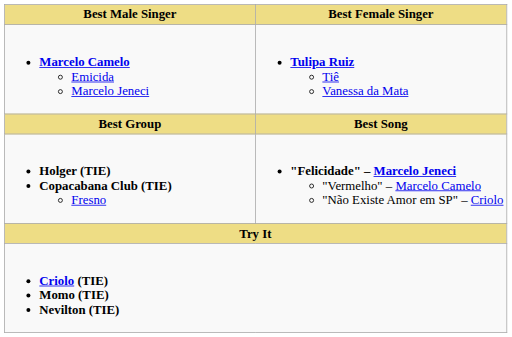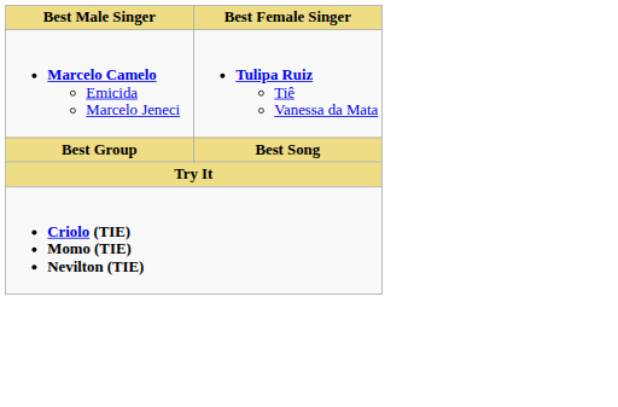 <table class="wikitable" style="width=">
 <tr>
 <th scope="col" width="50%" style="background:#EEDD85;">Best Male Singer</th>
 <th scope="col" width="50%" style="background:#EEDD85;">Best Female Singer</th>
 </tr>
 <tr>
 <td style="vertical-align:top"><br><ul><li><strong><a href='#'>Marcelo Camelo</a></strong><ul><li><a href='#'>Emicida</a></li><li><a href='#'>Marcelo Jeneci</a></li></ul></li></ul></td>
 <td style="vertical-align:top"><br><ul><li><strong><a href='#'>Tulipa Ruiz</a></strong><ul><li><a href='#'>Tiê</a></li><li><a href='#'>Vanessa da Mata</a></li></ul></li></ul></td>
 </tr>
 <tr>
 <th scope="col" width="50%" style="background:#EEDD85;">Best Group</th>
 <th scope="col" width="50%" style="background:#EEDD85;">Best Song</th>
 </tr>
 <tr>
-<td style="vertical-align:top"><br><ul><li><strong>Holger (TIE)</strong></li><li><strong>Copacabana Club (TIE)</strong><ul><li><a href='#'>Fresno</a></li></ul></li></ul></td>
-<td style="vertical-align:top"><br><ul><li><strong>"Felicidade" – <a href='#'>Marcelo Jeneci</a></strong><ul><li>"Vermelho" – <a href='#'>Marcelo Camelo</a></li><li>"Não Existe Amor em SP" – <a href='#'>Criolo</a></li></ul></li></ul></td>
-</tr>
-<tr>
 <th colspan="2" scope="col" width="50%" style="background:#EEDD85;">Try It</th>
 </tr>
 <tr>
 <td colspan="2" style="vertical-align:top"><br><ul><li><strong><a href='#'>Criolo</a> (TIE)</strong></li><li><strong>Momo (TIE)</strong></li><li><strong>Nevilton (TIE)</strong></li></ul></td>
 </tr>
 </table>
